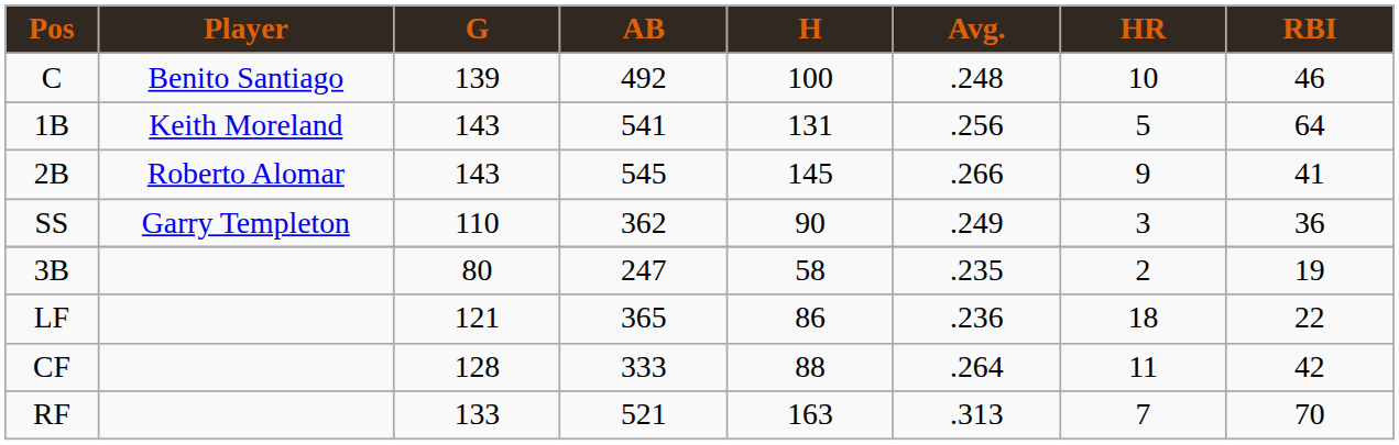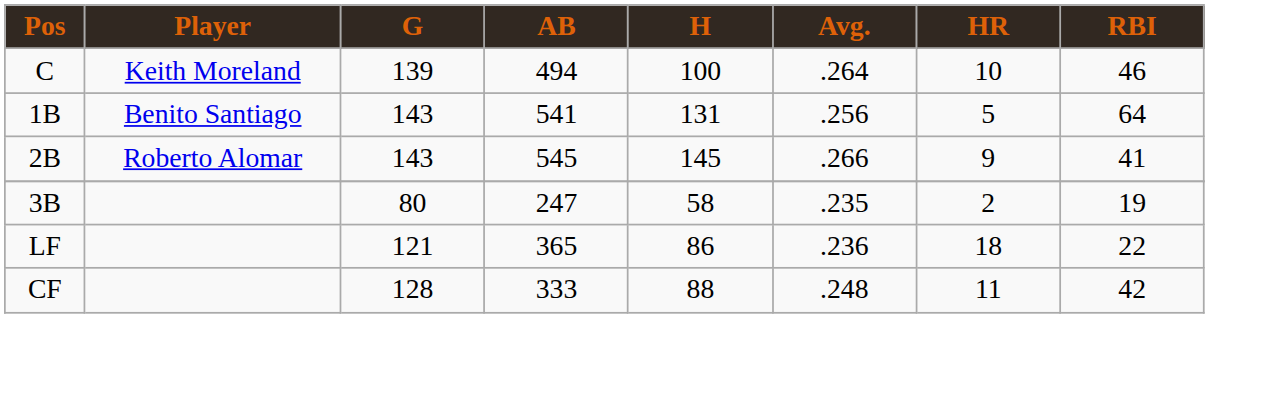 <table class="wikitable sortable">
 <tr>
 <th style="background:#312821;color:#de6108;" width="5%">Pos</th>
 <th style="background:#312821;color:#de6108;" width="16%">Player</th>
 <th style="background:#312821;color:#de6108;" width="9%">G</th>
 <th style="background:#312821;color:#de6108;" width="9%">AB</th>
 <th style="background:#312821;color:#de6108;" width="9%">H</th>
 <th style="background:#312821;color:#de6108;" width="9%">Avg.</th>
 <th style="background:#312821;color:#de6108;" width="9%">HR</th>
 <th style="background:#312821;color:#de6108;" width="9%">RBI</th>
 </tr>
 <tr align="center">
 <td>C</td>
-<td><a href='#'>Benito Santiago</a></td>
+<td><a href='#'>Keith Moreland</a></td>
 <td>139</td>
-<td>492</td>
+<td>494</td>
 <td>100</td>
-<td>.248</td>
+<td>.264</td>
 <td>10</td>
 <td>46</td>
 </tr>
 <tr align="center">
 <td>1B</td>
-<td><a href='#'>Keith Moreland</a></td>
+<td><a href='#'>Benito Santiago</a></td>
 <td>143</td>
 <td>541</td>
 <td>131</td>
 <td>.256</td>
 <td>5</td>
 <td>64</td>
 </tr>
 <tr align="center">
 <td>2B</td>
 <td><a href='#'>Roberto Alomar</a></td>
 <td>143</td>
 <td>545</td>
 <td>145</td>
 <td>.266</td>
 <td>9</td>
 <td>41</td>
-</tr>
-<tr align="center">
-<td>SS</td>
-<td><a href='#'>Garry Templeton</a></td>
-<td>110</td>
-<td>362</td>
-<td>90</td>
-<td>.249</td>
-<td>3</td>
-<td>36</td>
 </tr>
 <tr align="center">
 </tr>
 <tr align="center">
 <td>3B</td>
 <td></td>
 <td>80</td>
 <td>247</td>
 <td>58</td>
 <td>.235</td>
 <td>2</td>
 <td>19</td>
 </tr>
 <tr align="center">
 <td>LF</td>
 <td></td>
 <td>121</td>
 <td>365</td>
 <td>86</td>
 <td>.236</td>
 <td>18</td>
 <td>22</td>
 </tr>
 <tr align="center">
 <td>CF</td>
 <td></td>
 <td>128</td>
 <td>333</td>
 <td>88</td>
-<td>.264</td>
+<td>.248</td>
 <td>11</td>
 <td>42</td>
 </tr>
-<tr align="center">
-<td>RF</td>
-<td></td>
-<td>133</td>
-<td>521</td>
-<td>163</td>
-<td>.313</td>
-<td>7</td>
-<td>70</td>
-</tr>
 </table>
